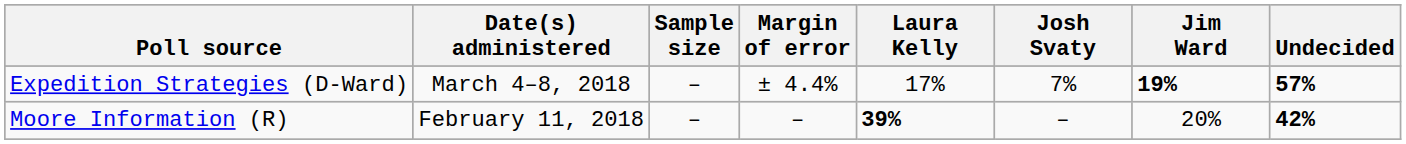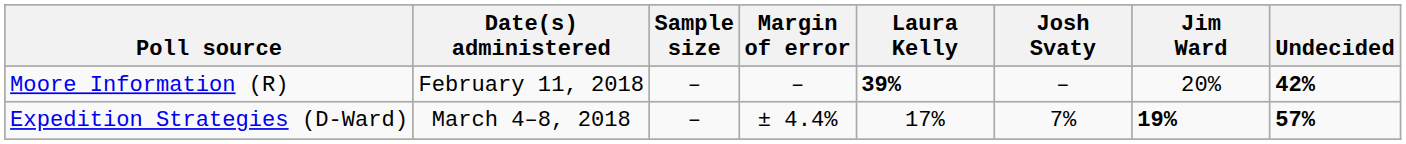 <table class="wikitable">
 <tr valign=bottom>
 <th>Poll source</th>
 <th>Date(s)<br>administered</th>
 <th>Sample<br>size</th>
 <th>Margin<br>of error</th>
 <th style="width:75px;">Laura<br>Kelly</th>
 <th style="width:75px;">Josh<br>Svaty</th>
 <th style="width:75px;">Jim<br>Ward</th>
 <th>Undecided</th>
 </tr>
 <tr>
+<td><a href='#'>Moore Information</a> (R)</td>
+<td align=center>February 11, 2018</td>
+<td align=center>–</td>
+<td align=center>–</td>
+<td><strong>39%</strong></td>
+<td align=center>–</td>
+<td align=center>20%</td>
+<td><strong>42%</strong></td>
+</tr>
+<tr>
 <td><a href='#'>Expedition Strategies</a> (D-Ward)</td>
 <td align=center>March 4–8, 2018</td>
 <td align=center>–</td>
 <td align=center>± 4.4%</td>
 <td align=center>17%</td>
 <td align=center>7%</td>
 <td><strong>19%</strong></td>
 <td><strong>57%</strong></td>
 </tr>
-<tr>
-<td><a href='#'>Moore Information</a> (R)</td>
-<td align=center>February 11, 2018</td>
-<td align=center>–</td>
-<td align=center>–</td>
-<td><strong>39%</strong></td>
-<td align=center>–</td>
-<td align=center>20%</td>
-<td><strong>42%</strong></td>
-</tr>
 </table>
